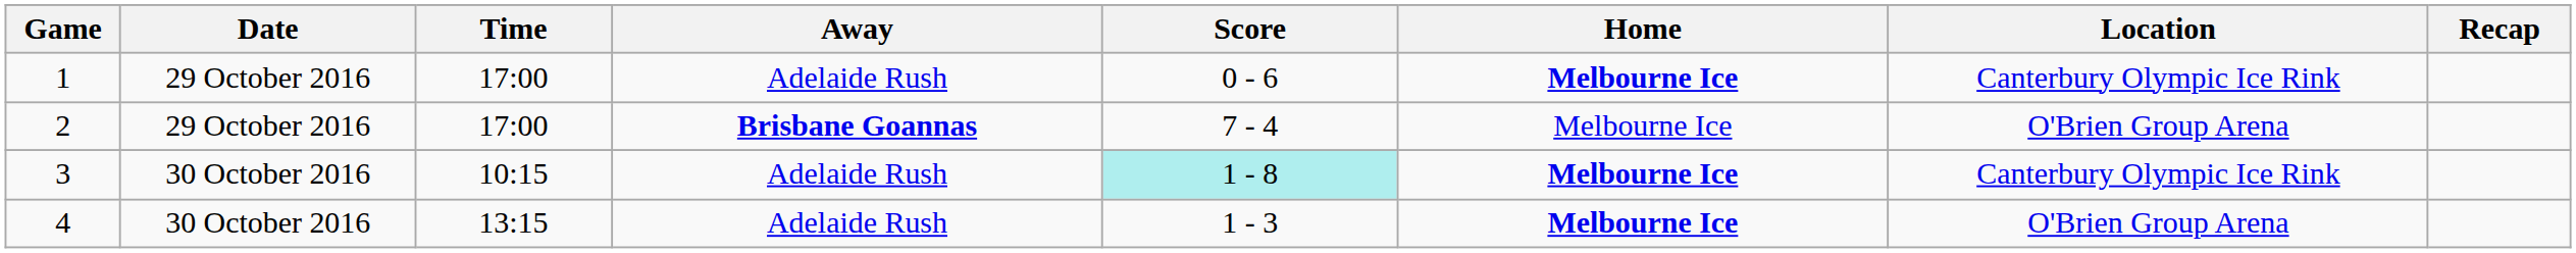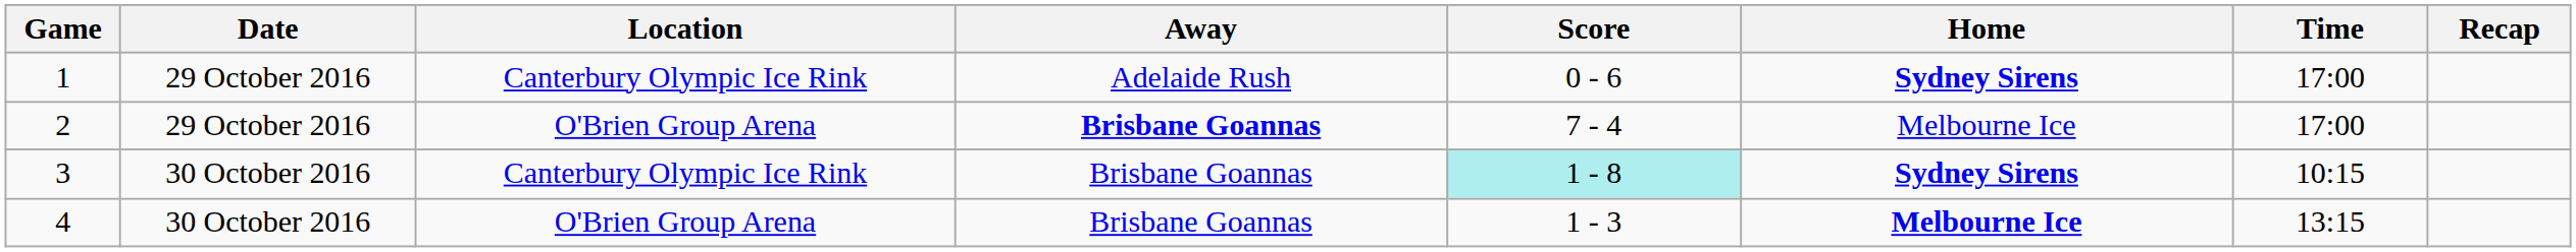 <table class="wikitable" width="85%" style="margin: 1em auto 1em auto">
 <tr>
 <th width="1%">Game</th>
 <th width="6%">Date</th>
-<th width="4%">Time</th>
+<th width="11%">Location</th>
 <th width="10%">Away</th>
 <th width="6%">Score</th>
 <th width="10%">Home</th>
-<th width="11%">Location</th>
+<th width="4%">Time</th>
 <th width="2%">Recap</th>
 </tr>
 <tr align="center">
 <td>1</td>
 <td>29 October 2016</td>
-<td>17:00</td>
+<td><a href='#'>Canterbury Olympic Ice Rink</a></td>
 <td><a href='#'>Adelaide Rush</a></td>
 <td>0 - 6</td>
-<td><strong><a href='#'>Melbourne Ice</a></strong></td>
-<td><a href='#'>Canterbury Olympic Ice Rink</a></td>
+<td><strong><a href='#'>Sydney Sirens</a></strong></td>
+<td>17:00</td>
 <td></td>
 </tr>
 <tr align="center">
 <td>2</td>
 <td>29 October 2016</td>
-<td>17:00</td>
+<td><a href='#'>O'Brien Group Arena</a></td>
 <td><strong><a href='#'>Brisbane Goannas</a></strong></td>
 <td>7 - 4</td>
 <td><a href='#'>Melbourne Ice</a></td>
-<td><a href='#'>O'Brien Group Arena</a></td>
+<td>17:00</td>
 <td></td>
 </tr>
 <tr align="center">
 <td>3</td>
 <td>30 October 2016</td>
+<td><a href='#'>Canterbury Olympic Ice Rink</a></td>
+<td><a href='#'>Brisbane Goannas</a></td>
+<td style="background: paleturquoise;">1 - 8</td>
+<td><strong><a href='#'>Sydney Sirens</a></strong></td>
 <td>10:15</td>
-<td><a href='#'>Adelaide Rush</a></td>
-<td style="background: paleturquoise;">1 - 8</td>
-<td><strong><a href='#'>Melbourne Ice</a></strong></td>
-<td><a href='#'>Canterbury Olympic Ice Rink</a></td>
 <td></td>
 </tr>
 <tr align="center">
 <td>4</td>
 <td>30 October 2016</td>
-<td>13:15</td>
-<td><a href='#'>Adelaide Rush</a></td>
+<td><a href='#'>O'Brien Group Arena</a></td>
+<td><a href='#'>Brisbane Goannas</a></td>
 <td>1 - 3</td>
 <td><strong><a href='#'>Melbourne Ice</a></strong></td>
-<td><a href='#'>O'Brien Group Arena</a></td>
+<td>13:15</td>
 <td></td>
 </tr>
 </table>
